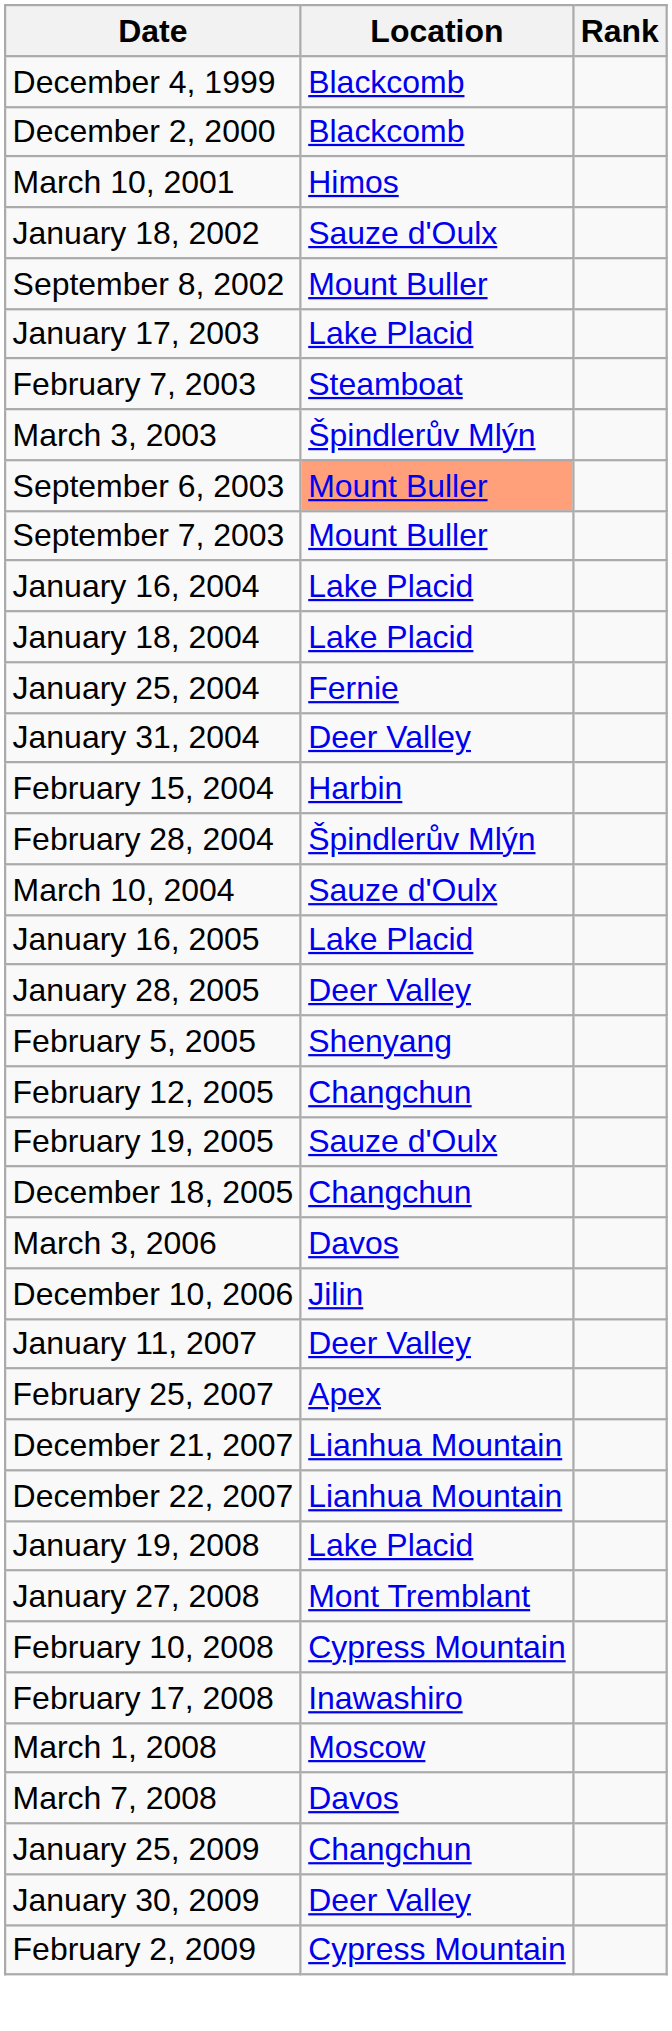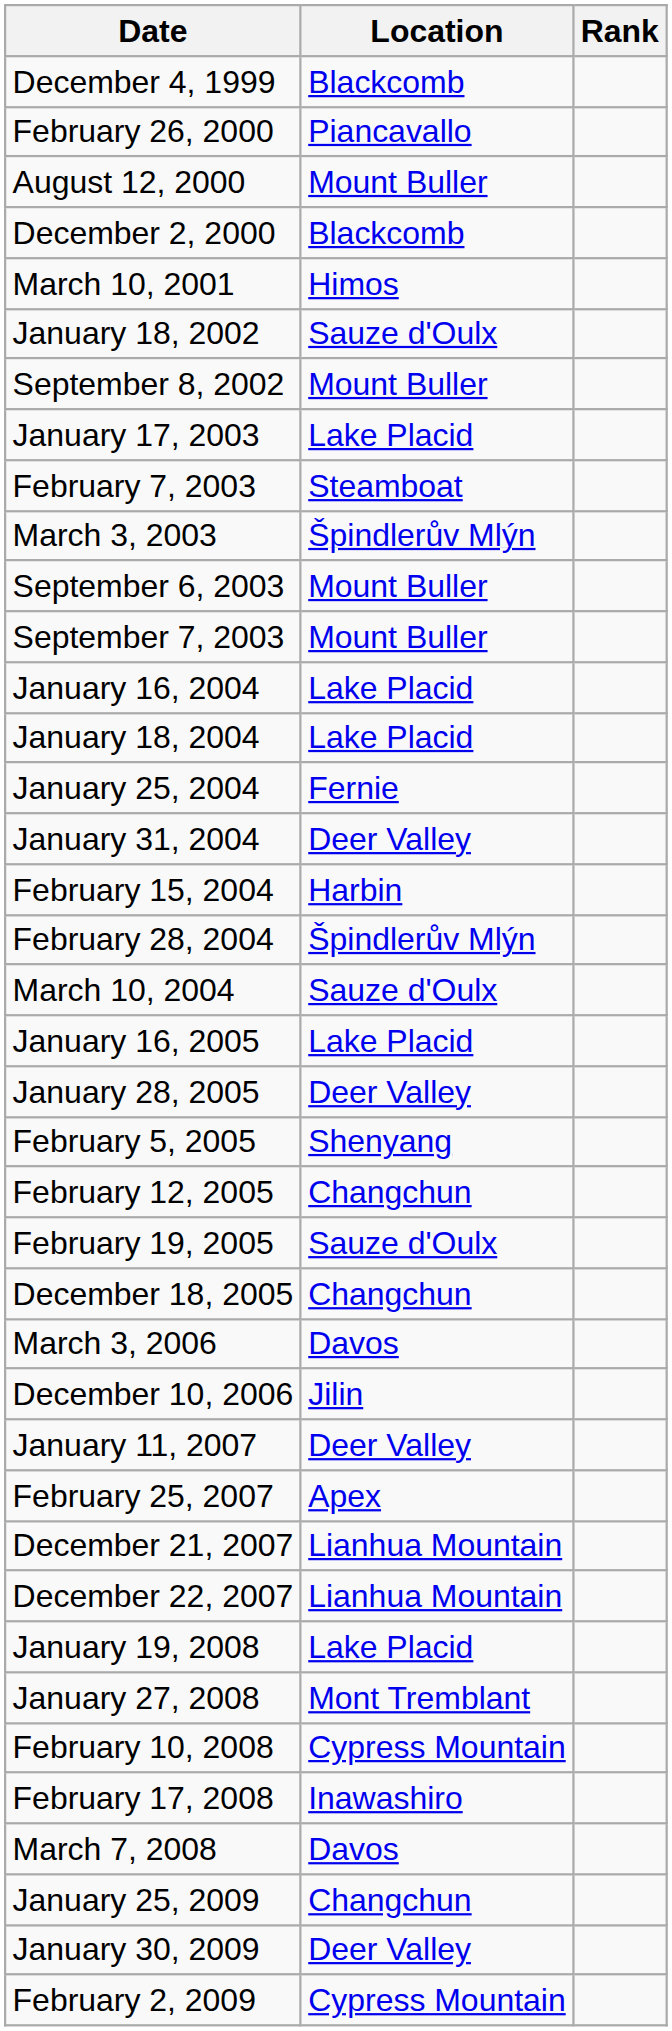 <table class="wikitable sortable" style="font-size:90%" style="text-align:center">
 <tr>
 <th>Date</th>
 <th>Location</th>
 <th>Rank</th>
 </tr>
 <tr>
 <td>December 4, 1999</td>
 <td><a href='#'>Blackcomb</a></td>
+<td></td>
+</tr>
+<tr>
+<td>February 26, 2000</td>
+<td><a href='#'>Piancavallo</a></td>
+<td></td>
+</tr>
+<tr>
+<td>August 12, 2000</td>
+<td><a href='#'>Mount Buller</a></td>
 <td></td>
 </tr>
 <tr>
 <td>December 2, 2000</td>
 <td><a href='#'>Blackcomb</a></td>
 <td></td>
 </tr>
 <tr>
 <td>March 10, 2001</td>
 <td><a href='#'>Himos</a></td>
 <td></td>
 </tr>
 <tr>
 <td>January 18, 2002</td>
 <td><a href='#'>Sauze d'Oulx</a></td>
 <td></td>
 </tr>
 <tr>
 <td>September 8, 2002</td>
 <td><a href='#'>Mount Buller</a></td>
 <td></td>
 </tr>
 <tr>
 <td>January 17, 2003</td>
 <td><a href='#'>Lake Placid</a></td>
 <td></td>
 </tr>
 <tr>
 <td>February 7, 2003</td>
 <td><a href='#'>Steamboat</a></td>
 <td></td>
 </tr>
 <tr>
 <td>March 3, 2003</td>
 <td><a href='#'>Špindlerův Mlýn</a></td>
 <td></td>
 </tr>
 <tr>
 <td>September 6, 2003</td>
-<td style="background: lightsalmon;"><a href='#'>Mount Buller</a></td>
+<td><a href='#'>Mount Buller</a></td>
 <td></td>
 </tr>
 <tr>
 <td>September 7, 2003</td>
 <td><a href='#'>Mount Buller</a></td>
 <td></td>
 </tr>
 <tr>
 <td>January 16, 2004</td>
 <td><a href='#'>Lake Placid</a></td>
 <td></td>
 </tr>
 <tr>
 <td>January 18, 2004</td>
 <td><a href='#'>Lake Placid</a></td>
 <td></td>
 </tr>
 <tr>
 <td>January 25, 2004</td>
 <td><a href='#'>Fernie</a></td>
 <td></td>
 </tr>
 <tr>
 <td>January 31, 2004</td>
 <td><a href='#'>Deer Valley</a></td>
 <td></td>
 </tr>
 <tr>
 <td>February 15, 2004</td>
 <td><a href='#'>Harbin</a></td>
 <td></td>
 </tr>
 <tr>
 <td>February 28, 2004</td>
 <td><a href='#'>Špindlerův Mlýn</a></td>
 <td></td>
 </tr>
 <tr>
 <td>March 10, 2004</td>
 <td><a href='#'>Sauze d'Oulx</a></td>
 <td></td>
 </tr>
 <tr>
 <td>January 16, 2005</td>
 <td><a href='#'>Lake Placid</a></td>
 <td></td>
 </tr>
 <tr>
 <td>January 28, 2005</td>
 <td><a href='#'>Deer Valley</a></td>
 <td></td>
 </tr>
 <tr>
 <td>February 5, 2005</td>
 <td><a href='#'>Shenyang</a></td>
 <td></td>
 </tr>
 <tr>
 <td>February 12, 2005</td>
 <td><a href='#'>Changchun</a></td>
 <td></td>
 </tr>
 <tr>
 <td>February 19, 2005</td>
 <td><a href='#'>Sauze d'Oulx</a></td>
 <td></td>
 </tr>
 <tr>
 <td>December 18, 2005</td>
 <td><a href='#'>Changchun</a></td>
 <td></td>
 </tr>
 <tr>
 <td>March 3, 2006</td>
 <td><a href='#'>Davos</a></td>
 <td></td>
 </tr>
 <tr>
 <td>December 10, 2006</td>
 <td><a href='#'>Jilin</a></td>
 <td></td>
 </tr>
 <tr>
 <td>January 11, 2007</td>
 <td><a href='#'>Deer Valley</a></td>
 <td></td>
 </tr>
 <tr>
 <td>February 25, 2007</td>
 <td><a href='#'>Apex</a></td>
 <td></td>
 </tr>
 <tr>
 <td>December 21, 2007</td>
 <td><a href='#'>Lianhua Mountain</a></td>
 <td></td>
 </tr>
 <tr>
 <td>December 22, 2007</td>
 <td><a href='#'>Lianhua Mountain</a></td>
 <td></td>
 </tr>
 <tr>
 <td>January 19, 2008</td>
 <td><a href='#'>Lake Placid</a></td>
 <td></td>
 </tr>
 <tr>
 <td>January 27, 2008</td>
 <td><a href='#'>Mont Tremblant</a></td>
 <td></td>
 </tr>
 <tr>
 <td>February 10, 2008</td>
 <td><a href='#'>Cypress Mountain</a></td>
 <td></td>
 </tr>
 <tr>
 <td>February 17, 2008</td>
 <td><a href='#'>Inawashiro</a></td>
 <td></td>
 </tr>
 <tr>
-<td>March 1, 2008</td>
-<td><a href='#'>Moscow</a></td>
-<td></td>
-</tr>
-<tr>
 <td>March 7, 2008</td>
 <td><a href='#'>Davos</a></td>
 <td></td>
 </tr>
 <tr>
 <td>January 25, 2009</td>
 <td><a href='#'>Changchun</a></td>
 <td></td>
 </tr>
 <tr>
 <td>January 30, 2009</td>
 <td><a href='#'>Deer Valley</a></td>
 <td></td>
 </tr>
 <tr>
 <td>February 2, 2009</td>
 <td><a href='#'>Cypress Mountain</a></td>
 <td></td>
 </tr>
 </table>
